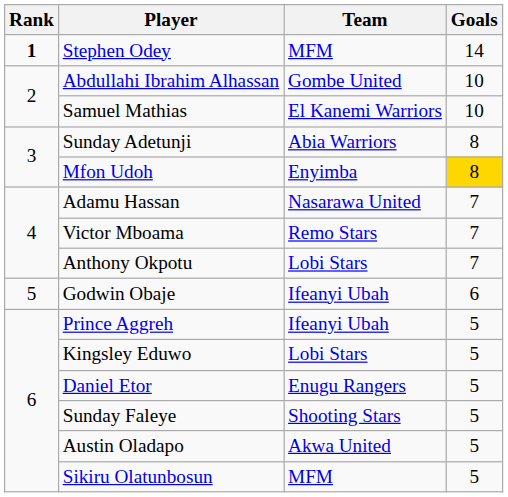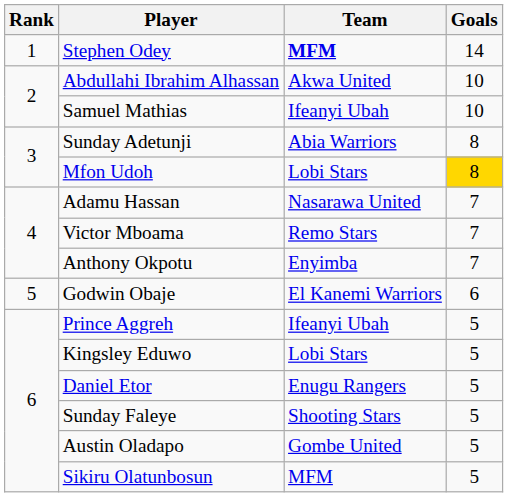 <table class="wikitable" style="text-align:left">
 <tr>
 <th>Rank</th>
 <th>Player</th>
 <th>Team</th>
 <th>Goals</th>
 </tr>
 <tr>
-<td align=center><strong>1</strong></td>
+<td align=center>1</td>
 <td> <a href='#'>Stephen Odey</a></td>
-<td><a href='#'>MFM</a></td>
+<td><strong><a href='#'>MFM</a></strong></td>
 <td align=center>14</td>
 </tr>
 <tr>
 <td align=center rowspan=2>2</td>
 <td> <a href='#'>Abdullahi Ibrahim Alhassan</a></td>
-<td><a href='#'>Gombe United</a></td>
+<td><a href='#'>Akwa United</a></td>
 <td align=center>10</td>
 </tr>
 <tr>
 <td> Samuel Mathias</td>
-<td><a href='#'>El Kanemi Warriors</a></td>
+<td><a href='#'>Ifeanyi Ubah</a></td>
 <td align=center>10</td>
 </tr>
 <tr>
 <td align=center rowspan=2>3</td>
 <td> Sunday Adetunji</td>
 <td><a href='#'>Abia Warriors</a></td>
 <td align=center>8</td>
 </tr>
 <tr>
 <td> <a href='#'>Mfon Udoh</a></td>
-<td><a href='#'>Enyimba</a></td>
+<td><a href='#'>Lobi Stars</a></td>
 <td align=center style="background: gold;">8</td>
 </tr>
 <tr>
 <td align=center rowspan=3>4</td>
 <td> Adamu Hassan</td>
 <td><a href='#'>Nasarawa United</a></td>
 <td align=center>7</td>
 </tr>
 <tr>
 <td> Victor Mboama</td>
 <td><a href='#'>Remo Stars</a></td>
 <td align=center>7</td>
 </tr>
 <tr>
 <td> Anthony Okpotu</td>
-<td><a href='#'>Lobi Stars</a></td>
+<td><a href='#'>Enyimba</a></td>
 <td align=center>7</td>
 </tr>
 <tr>
 <td align=center>5</td>
 <td> Godwin Obaje</td>
-<td><a href='#'>Ifeanyi Ubah</a></td>
+<td><a href='#'>El Kanemi Warriors</a></td>
 <td align=center>6</td>
 </tr>
 <tr>
 <td align=center rowspan=6>6</td>
 <td> <a href='#'>Prince Aggreh</a></td>
 <td><a href='#'>Ifeanyi Ubah</a></td>
 <td align=center>5</td>
 </tr>
 <tr>
 <td> Kingsley Eduwo</td>
 <td><a href='#'>Lobi Stars</a></td>
 <td align=center>5</td>
 </tr>
 <tr>
 <td> <a href='#'>Daniel Etor</a></td>
 <td><a href='#'>Enugu Rangers</a></td>
 <td align=center>5</td>
 </tr>
 <tr>
 <td> Sunday Faleye</td>
 <td><a href='#'>Shooting Stars</a></td>
 <td align=center>5</td>
 </tr>
 <tr>
 <td> Austin Oladapo</td>
-<td><a href='#'>Akwa United</a></td>
+<td><a href='#'>Gombe United</a></td>
 <td align=center>5</td>
 </tr>
 <tr>
 <td> <a href='#'>Sikiru Olatunbosun</a></td>
 <td><a href='#'>MFM</a></td>
 <td align=center>5<br></td>
 </tr>
 </table>
